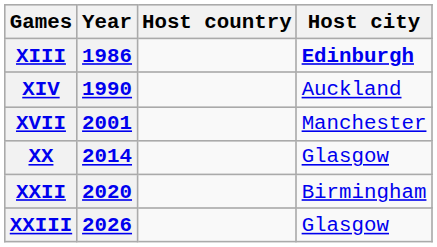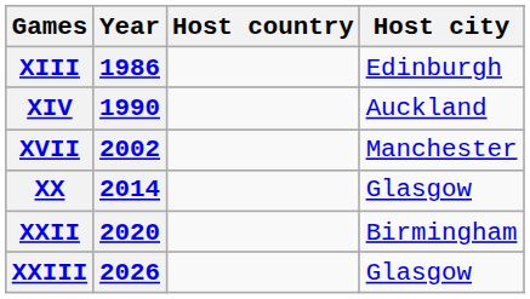 <table class=wikitable>
 <tr>
 <th>Games</th>
 <th>Year</th>
 <th>Host country</th>
 <th>Host city</th>
 </tr>
 <tr>
 <th><a href='#'>XIII</a></th>
 <th><a href='#'>1986</a></th>
 <td></td>
-<td><strong><a href='#'>Edinburgh</a></strong></td>
+<td><a href='#'>Edinburgh</a></td>
 </tr>
 <tr>
 <th><a href='#'>XIV</a></th>
 <th><a href='#'>1990</a></th>
 <td></td>
 <td><a href='#'>Auckland</a></td>
 </tr>
 <tr>
 <th><a href='#'>XVII</a></th>
-<th><a href='#'>2001</a></th>
+<th><a href='#'>2002</a></th>
 <td></td>
 <td><a href='#'>Manchester</a></td>
 </tr>
 <tr>
 <th><a href='#'>XX</a></th>
 <th><a href='#'>2014</a></th>
 <td></td>
 <td><a href='#'>Glasgow</a></td>
 </tr>
 <tr>
 <th><a href='#'>XXII</a></th>
 <th><a href='#'>2020</a></th>
 <td></td>
 <td><a href='#'>Birmingham</a></td>
 </tr>
 <tr>
 <th><a href='#'>XXIII</a></th>
 <th><a href='#'>2026</a></th>
 <td></td>
 <td><a href='#'>Glasgow</a></td>
 </tr>
 </table>
